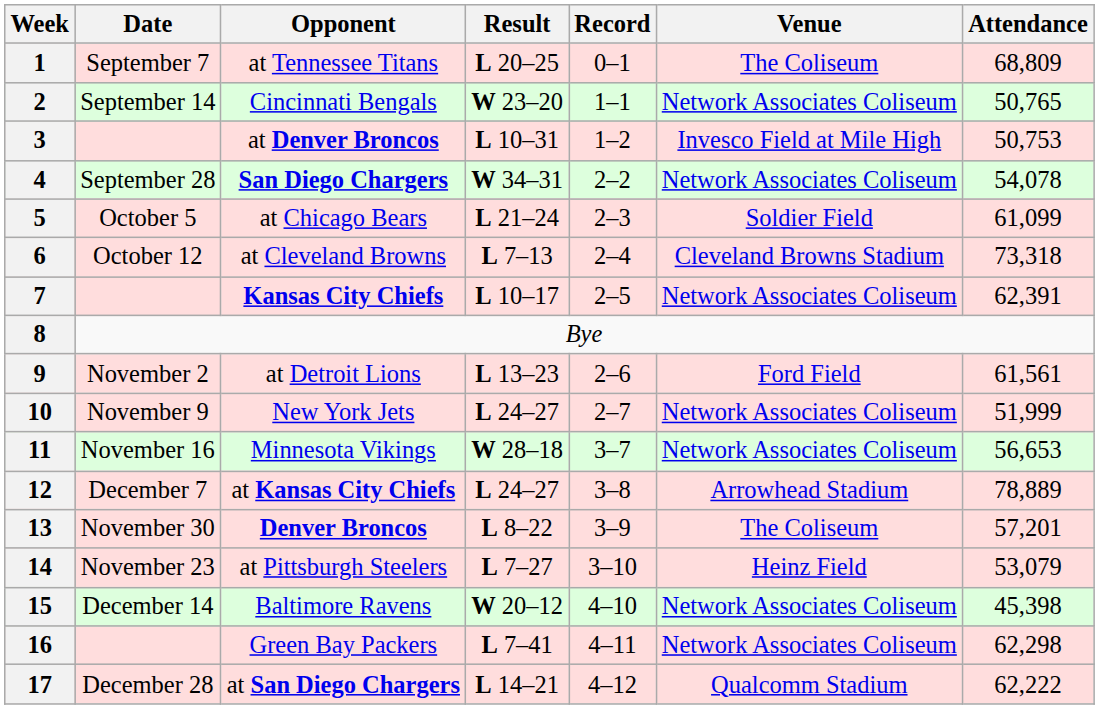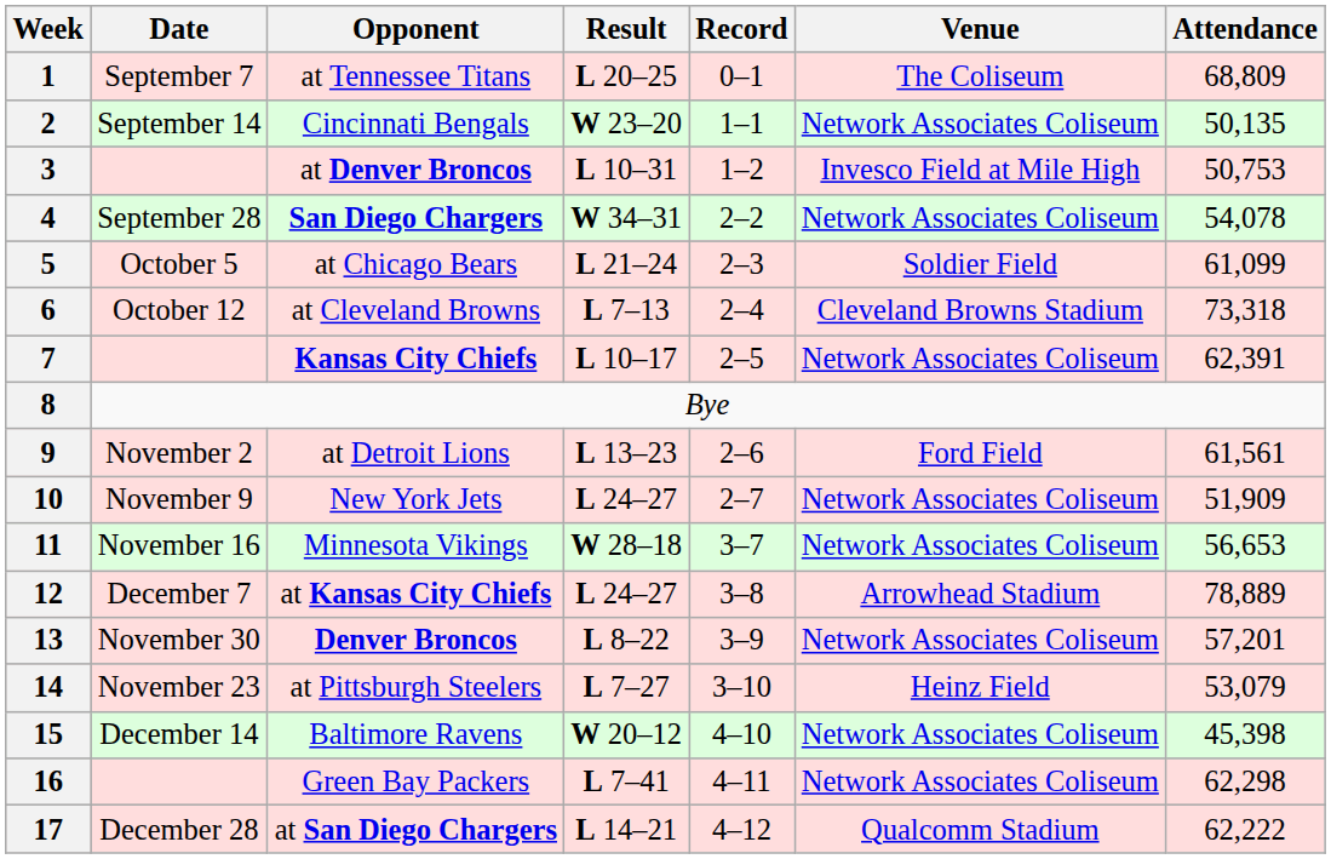 <table class="wikitable" style="text-align:center">
 <tr>
 <th>Week</th>
 <th>Date</th>
 <th>Opponent</th>
 <th>Result</th>
 <th>Record</th>
 <th>Venue</th>
 <th>Attendance</th>
 </tr>
 <tr style="background:#fdd">
 <th>1</th>
 <td>September 7</td>
 <td>at <a href='#'>Tennessee Titans</a></td>
 <td><strong>L</strong> 20–25</td>
 <td>0–1</td>
 <td><a href='#'>The Coliseum</a></td>
 <td>68,809</td>
 </tr>
 <tr style="background:#dfd">
 <th>2</th>
 <td>September 14</td>
 <td><a href='#'>Cincinnati Bengals</a></td>
 <td><strong>W</strong> 23–20</td>
 <td>1–1</td>
 <td><a href='#'>Network Associates Coliseum</a></td>
-<td>50,765</td>
+<td>50,135</td>
 </tr>
 <tr style="background:#fdd">
 <th>3</th>
 <td></td>
 <td>at <strong><a href='#'>Denver Broncos</a></strong></td>
 <td><strong>L</strong> 10–31</td>
 <td>1–2</td>
 <td><a href='#'>Invesco Field at Mile High</a></td>
 <td>50,753</td>
 </tr>
 <tr style="background:#dfd">
 <th>4</th>
 <td>September 28</td>
 <td><strong><a href='#'>San Diego Chargers</a></strong></td>
 <td><strong>W</strong> 34–31 </td>
 <td>2–2</td>
 <td><a href='#'>Network Associates Coliseum</a></td>
 <td>54,078</td>
 </tr>
 <tr style="background:#fdd">
 <th>5</th>
 <td>October 5</td>
 <td>at <a href='#'>Chicago Bears</a></td>
 <td><strong>L</strong> 21–24</td>
 <td>2–3</td>
 <td><a href='#'>Soldier Field</a></td>
 <td>61,099</td>
 </tr>
 <tr style="background:#fdd">
 <th>6</th>
 <td>October 12</td>
 <td>at <a href='#'>Cleveland Browns</a></td>
 <td><strong>L</strong> 7–13</td>
 <td>2–4</td>
 <td><a href='#'>Cleveland Browns Stadium</a></td>
 <td>73,318</td>
 </tr>
 <tr style="background:#fdd">
 <th>7</th>
 <td></td>
 <td><strong><a href='#'>Kansas City Chiefs</a></strong></td>
 <td><strong>L</strong> 10–17</td>
 <td>2–5</td>
 <td><a href='#'>Network Associates Coliseum</a></td>
 <td>62,391</td>
 </tr>
 <tr>
 <th>8</th>
 <td colspan="6"><em>Bye</em></td>
 </tr>
 <tr style="background:#fdd">
 <th>9</th>
 <td>November 2</td>
 <td>at <a href='#'>Detroit Lions</a></td>
 <td><strong>L</strong> 13–23</td>
 <td>2–6</td>
 <td><a href='#'>Ford Field</a></td>
 <td>61,561</td>
 </tr>
 <tr style="background:#fdd">
 <th>10</th>
 <td>November 9</td>
 <td><a href='#'>New York Jets</a></td>
 <td><strong>L</strong> 24–27 </td>
 <td>2–7</td>
 <td><a href='#'>Network Associates Coliseum</a></td>
-<td>51,999</td>
+<td>51,909</td>
 </tr>
 <tr style="background:#dfd">
 <th>11</th>
 <td>November 16</td>
 <td><a href='#'>Minnesota Vikings</a></td>
 <td><strong>W</strong> 28–18</td>
 <td>3–7</td>
 <td><a href='#'>Network Associates Coliseum</a></td>
 <td>56,653</td>
 </tr>
 <tr style="background:#fdd">
 <th>12</th>
 <td>December 7</td>
 <td>at <strong><a href='#'>Kansas City Chiefs</a></strong></td>
 <td><strong>L</strong> 24–27</td>
 <td>3–8</td>
 <td><a href='#'>Arrowhead Stadium</a></td>
 <td>78,889</td>
 </tr>
 <tr style="background:#fdd">
 <th>13</th>
 <td>November 30</td>
 <td><strong><a href='#'>Denver Broncos</a></strong></td>
 <td><strong>L</strong> 8–22</td>
 <td>3–9</td>
-<td><a href='#'>The Coliseum</a></td>
+<td><a href='#'>Network Associates Coliseum</a></td>
 <td>57,201</td>
 </tr>
 <tr style="background:#fdd">
 <th>14</th>
 <td>November 23</td>
 <td>at <a href='#'>Pittsburgh Steelers</a></td>
 <td><strong>L</strong> 7–27</td>
 <td>3–10</td>
 <td><a href='#'>Heinz Field</a></td>
 <td>53,079</td>
 </tr>
 <tr style="background:#dfd">
 <th>15</th>
 <td>December 14</td>
 <td><a href='#'>Baltimore Ravens</a></td>
 <td><strong>W</strong> 20–12</td>
 <td>4–10</td>
 <td><a href='#'>Network Associates Coliseum</a></td>
 <td>45,398</td>
 </tr>
 <tr style="background:#fdd">
 <th>16</th>
 <td></td>
 <td><a href='#'>Green Bay Packers</a></td>
 <td><strong>L</strong> 7–41</td>
 <td>4–11</td>
 <td><a href='#'>Network Associates Coliseum</a></td>
 <td>62,298</td>
 </tr>
 <tr style="background:#fdd">
 <th>17</th>
 <td>December 28</td>
 <td>at <strong><a href='#'>San Diego Chargers</a></strong></td>
 <td><strong>L</strong> 14–21</td>
 <td>4–12</td>
 <td><a href='#'>Qualcomm Stadium</a></td>
 <td>62,222</td>
 </tr>
 </table>
